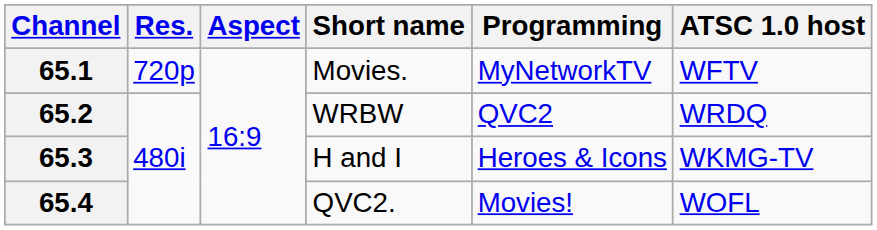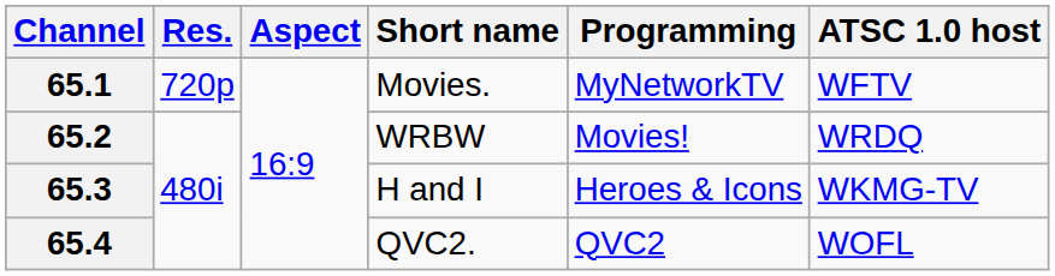 <table class="wikitable">
 <tr>
 <th scope = "col"><a href='#'>Channel</a></th>
 <th scope = "col"><a href='#'>Res.</a></th>
 <th scope = "col"><a href='#'>Aspect</a></th>
 <th scope = "col">Short name</th>
 <th scope = "col">Programming</th>
 <th scope = "col">ATSC 1.0 host</th>
 </tr>
 <tr>
 <th scope = "row">65.1</th>
 <td><a href='#'>720p</a></td>
 <td rowspan="4"><a href='#'>16:9</a></td>
 <td>Movies.</td>
 <td><a href='#'>MyNetworkTV</a></td>
 <td><a href='#'>WFTV</a></td>
 </tr>
 <tr>
 <th scope = "row">65.2</th>
 <td rowspan=3><a href='#'>480i</a></td>
 <td>WRBW</td>
-<td><a href='#'>QVC2</a></td>
+<td><a href='#'>Movies!</a></td>
 <td><a href='#'>WRDQ</a></td>
 </tr>
 <tr>
 <th scope = "row">65.3</th>
 <td>H and I</td>
 <td><a href='#'>Heroes & Icons</a></td>
 <td><a href='#'>WKMG-TV</a></td>
 </tr>
 <tr>
 <th scope = "row">65.4</th>
 <td>QVC2.</td>
-<td><a href='#'>Movies!</a></td>
+<td><a href='#'>QVC2</a></td>
 <td><a href='#'>WOFL</a></td>
 </tr>
 </table>
